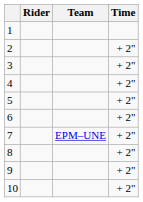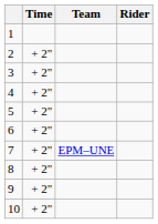 <table class="wikitable">
 <tr>
 <th></th>
+<th>Time</th>
+<th>Team</th>
 <th>Rider</th>
-<th>Team</th>
-<th>Time</th>
 </tr>
 <tr>
 <td>1</td>
+<td align="right"></td>
+<td></td>
 <td> </td>
-<td></td>
-<td align="right"></td>
 </tr>
 <tr>
 <td>2</td>
+<td align="right">+ 2"</td>
+<td></td>
 <td> </td>
-<td></td>
-<td align="right">+ 2"</td>
 </tr>
 <tr>
 <td>3</td>
+<td align="right">+ 2"</td>
 <td></td>
 <td></td>
-<td align="right">+ 2"</td>
 </tr>
 <tr>
 <td>4</td>
+<td align="right">+ 2"</td>
 <td></td>
 <td></td>
-<td align="right">+ 2"</td>
 </tr>
 <tr>
 <td>5</td>
+<td align="right">+ 2"</td>
 <td></td>
 <td></td>
-<td align="right">+ 2"</td>
 </tr>
 <tr>
 <td>6</td>
+<td align="right">+ 2"</td>
 <td></td>
 <td></td>
-<td align="right">+ 2"</td>
 </tr>
 <tr>
 <td>7</td>
+<td align="right">+ 2"</td>
+<td><a href='#'>EPM–UNE</a></td>
 <td></td>
-<td><a href='#'>EPM–UNE</a></td>
-<td align="right">+ 2"</td>
 </tr>
 <tr>
 <td>8</td>
+<td align="right">+ 2"</td>
 <td></td>
 <td></td>
-<td align="right">+ 2"</td>
 </tr>
 <tr>
 <td>9</td>
+<td align="right">+ 2"</td>
+<td></td>
 <td> </td>
-<td></td>
-<td align="right">+ 2"</td>
 </tr>
 <tr>
 <td>10</td>
+<td align="right">+ 2"</td>
 <td></td>
 <td></td>
-<td align="right">+ 2"</td>
 </tr>
 </table>
